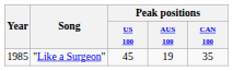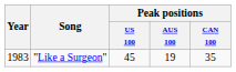 <table class="wikitable">
 <tr>
 <th rowspan="2">Year</th>
 <th rowspan="2">Song</th>
 <th colspan="3">Peak positions</th>
 </tr>
 <tr style="font-size:85%;line-height:1.3;vertical-align:top">
 <th style="width:4em"><small><a href='#'>US<br>100</a></small><br></th>
 <th style="width:4em"><small><a href='#'>AUS<br>100</a></small><br></th>
 <th style="width:4em"><small><a href='#'>CAN<br>100</a></small><br></th>
 </tr>
 <tr>
-<td>1985</td>
+<td>1983</td>
 <td>"<a href='#'>Like a Surgeon</a>"</td>
 <td style="text-align:center;">45</td>
 <td style="text-align:center;">19</td>
 <td style="text-align:center;">35</td>
 </tr>
 </table>
